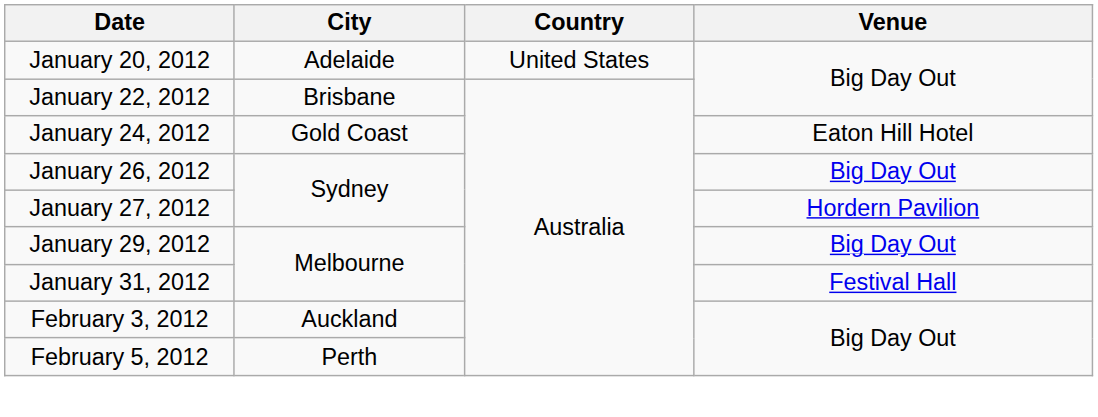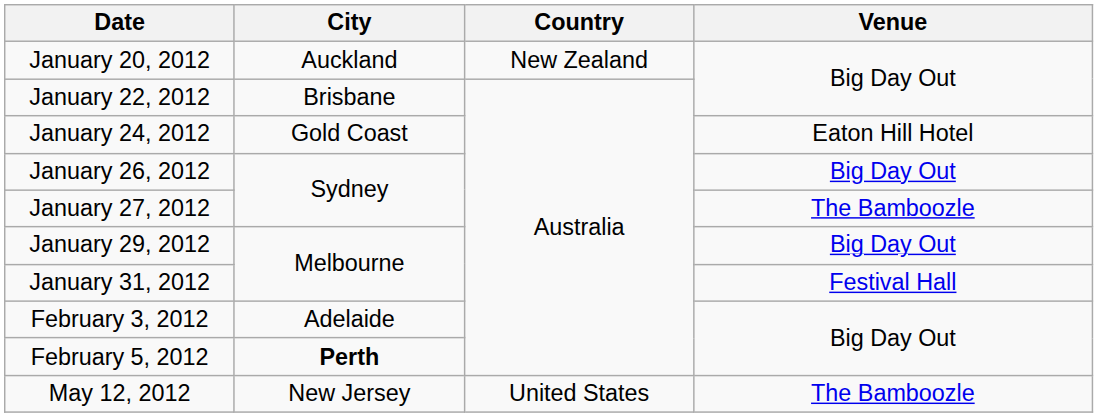 <table class="wikitable" style="text-align:center;">
 <tr>
 <th width="150">Date</th>
 <th width="150">City</th>
 <th width="150">Country</th>
 <th width="265">Venue</th>
 </tr>
 <tr>
 <td>January 20, 2012</td>
-<td>Adelaide</td>
-<td>United States</td>
+<td>Auckland</td>
+<td>New Zealand</td>
 <td rowspan="2">Big Day Out</td>
 </tr>
 <tr>
 <td>January 22, 2012</td>
 <td>Brisbane</td>
 <td rowspan="8">Australia</td>
 </tr>
 <tr>
 <td>January 24, 2012</td>
 <td>Gold Coast</td>
 <td>Eaton Hill Hotel</td>
 </tr>
 <tr>
 <td>January 26, 2012</td>
 <td rowspan="2">Sydney</td>
 <td><a href='#'>Big Day Out</a></td>
 </tr>
 <tr>
 <td>January 27, 2012</td>
-<td><a href='#'>Hordern Pavilion</a></td>
+<td><a href='#'>The Bamboozle</a></td>
 </tr>
 <tr>
 <td>January 29, 2012</td>
 <td rowspan="2">Melbourne</td>
 <td><a href='#'>Big Day Out</a></td>
 </tr>
 <tr>
 <td>January 31, 2012</td>
 <td><a href='#'>Festival Hall</a></td>
 </tr>
 <tr>
 <td>February 3, 2012</td>
-<td>Auckland</td>
+<td>Adelaide</td>
 <td rowspan="2">Big Day Out</td>
 </tr>
 <tr>
 <td>February 5, 2012</td>
-<td>Perth</td>
+<td><strong>Perth</strong></td>
+</tr>
+<tr>
+<td>May 12, 2012</td>
+<td>New Jersey</td>
+<td>United States</td>
+<td><a href='#'>The Bamboozle</a></td>
 </tr>
 </table>
